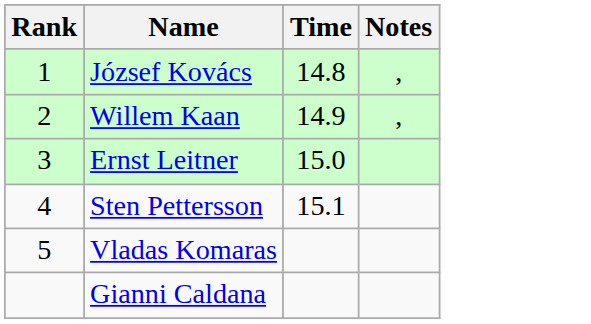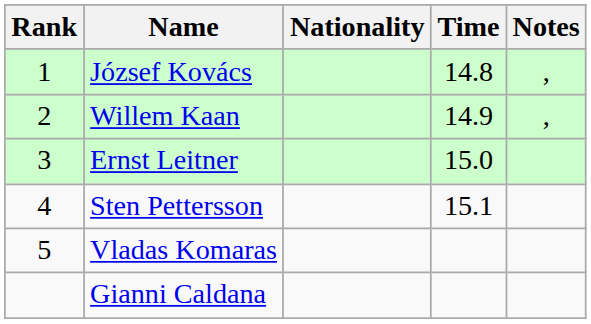 <table class="wikitable sortable" style="text-align:center">
 <tr>
 <th>Rank</th>
 <th>Name</th>
+<th>Nationality</th>
 <th>Time</th>
 <th>Notes</th>
 </tr>
 <tr bgcolor=ccffcc>
 <td>1</td>
 <td align=left><a href='#'>József Kovács</a></td>
+<td align=left></td>
 <td>14.8</td>
 <td>, </td>
 </tr>
 <tr bgcolor=ccffcc>
 <td>2</td>
 <td align=left><a href='#'>Willem Kaan</a></td>
+<td align=left></td>
 <td>14.9</td>
 <td>, </td>
 </tr>
 <tr bgcolor=ccffcc>
 <td>3</td>
 <td align=left><a href='#'>Ernst Leitner</a></td>
+<td align=left></td>
 <td>15.0</td>
 <td></td>
 </tr>
 <tr>
 <td>4</td>
 <td align=left><a href='#'>Sten Pettersson</a></td>
+<td align=left></td>
 <td>15.1</td>
 <td></td>
 </tr>
 <tr>
 <td>5</td>
 <td align=left><a href='#'>Vladas Komaras</a></td>
+<td align=left></td>
 <td></td>
 <td></td>
 </tr>
 <tr>
 <td></td>
 <td align=left><a href='#'>Gianni Caldana</a></td>
+<td align=left></td>
 <td></td>
 <td></td>
 </tr>
 </table>
